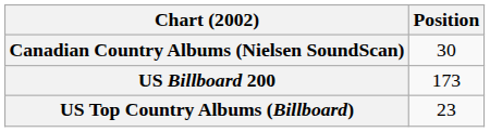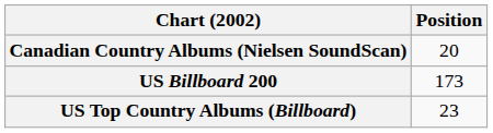 <table class="wikitable sortable plainrowheaders" style="text-align:center">
 <tr>
 <th scope="col">Chart (2002)</th>
 <th scope="col">Position</th>
 </tr>
 <tr>
 <th scope="row">Canadian Country Albums (Nielsen SoundScan)</th>
-<td>30</td>
+<td>20</td>
 </tr>
 <tr>
 <th scope="row">US <em>Billboard</em> 200</th>
 <td>173</td>
 </tr>
 <tr>
 <th scope="row">US Top Country Albums (<em>Billboard</em>)</th>
 <td>23</td>
 </tr>
 </table>
